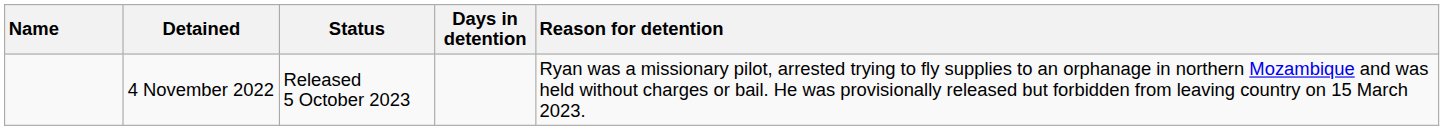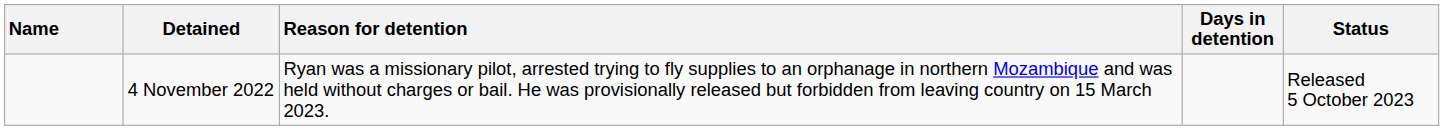 <table class="wikitable defaultleft col2center col3center col4center col5left sortable">
 <tr>
 <th style="text-align: left; width: 6em;">Name</th>
 <th style="width: 8em;">Detained</th>
+<th class="unsortable" style="text-align: left;">Reason for detention</th>
+<th style="width: 5em;">Days in detention</th>
 <th style="width: 8em;">Status</th>
-<th style="width: 5em;">Days in detention</th>
-<th class="unsortable" style="text-align: left;">Reason for detention</th>
 </tr>
 <tr>
 <td></td>
 <td>4 November 2022</td>
+<td>Ryan was a missionary pilot, arrested trying to fly supplies to an orphanage in northern <a href='#'>Mozambique</a> and was held without charges or bail. He was provisionally released but forbidden from leaving country on 15 March 2023.</td>
+<td></td>
 <td>Released<br>5 October 2023</td>
-<td></td>
-<td>Ryan was a missionary pilot, arrested trying to fly supplies to an orphanage in northern <a href='#'>Mozambique</a> and was held without charges or bail. He was provisionally released but forbidden from leaving country on 15 March 2023.</td>
 </tr>
 </table>
